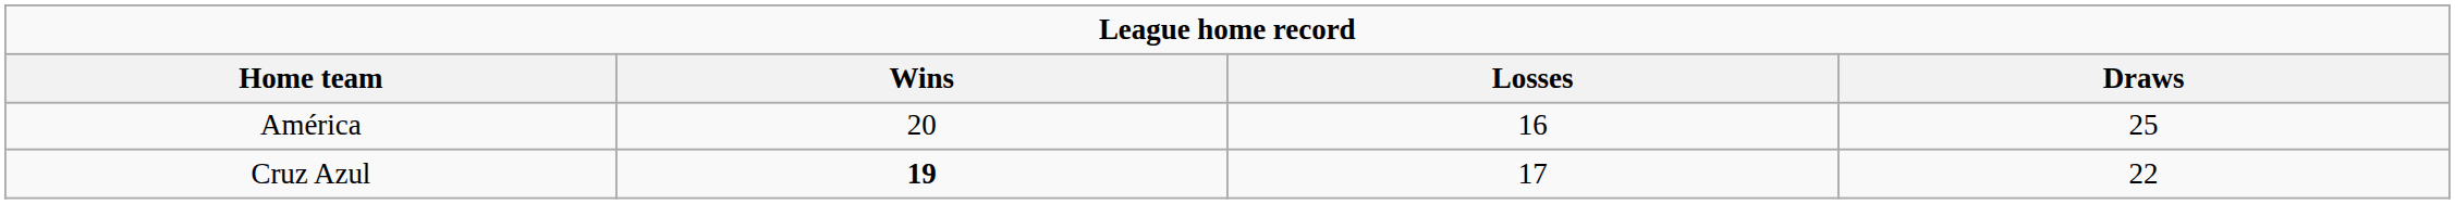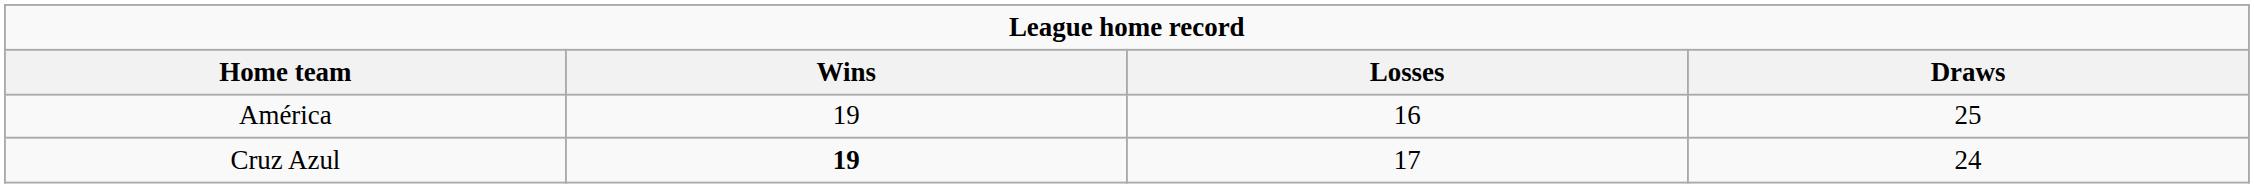 <table class="wikitable" style="font-size:90%;width:95%;text-align:center">
 <tr>
 <td colspan="4"><strong>League home record</strong></td>
 </tr>
 <tr>
 <th width=25%>Home team</th>
 <th width=25%>Wins</th>
 <th width=25%>Losses</th>
 <th width=25%>Draws</th>
 </tr>
 <tr>
 <td>América</td>
-<td>20</td>
+<td>19</td>
 <td>16</td>
 <td>25</td>
 </tr>
 <tr>
 <td>Cruz Azul</td>
 <td><strong>19</strong></td>
 <td>17</td>
-<td>22</td>
+<td>24</td>
 </tr>
 </table>
